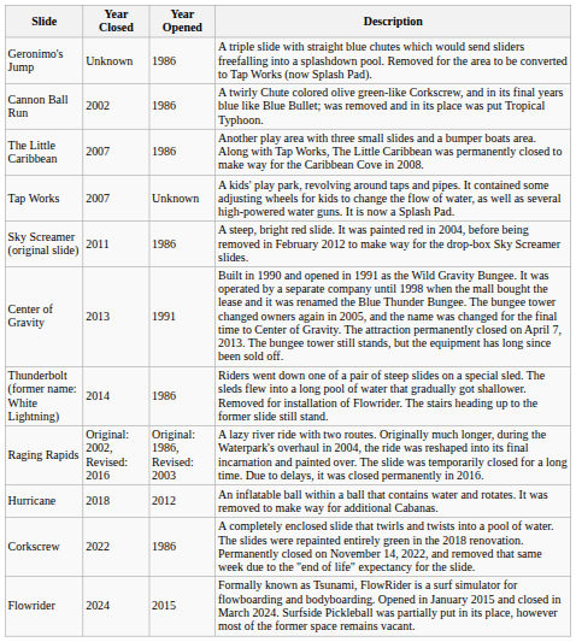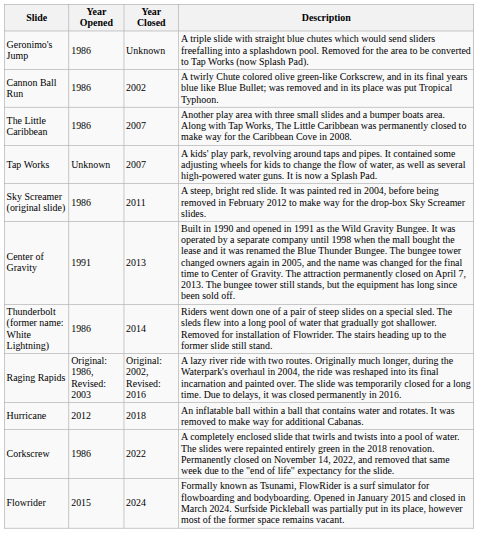 <table class="wikitable" style="width:60%;">
 <tr>
 <th>Slide</th>
+<th>Year Opened</th>
 <th>Year Closed</th>
-<th>Year Opened</th>
 <th>Description</th>
 </tr>
 <tr>
 <td>Geronimo's Jump</td>
+<td>1986</td>
 <td>Unknown</td>
-<td>1986</td>
 <td>A triple slide with straight blue chutes which would send sliders freefalling into a  splashdown pool. Removed for the area to be converted to Tap Works (now Splash Pad).</td>
 </tr>
 <tr>
 <td>Cannon Ball Run</td>
+<td>1986</td>
 <td>2002</td>
-<td>1986</td>
 <td>A twirly Chute colored olive green-like Corkscrew, and in its final years blue like Blue Bullet; was removed and in its place was put Tropical Typhoon.</td>
 </tr>
 <tr>
 <td>The Little Caribbean</td>
+<td>1986</td>
 <td>2007</td>
-<td>1986</td>
 <td>Another play area with three small slides and a bumper boats area. Along with Tap Works, The Little Caribbean was permanently closed to make way for the Caribbean Cove in 2008.</td>
 </tr>
 <tr>
 <td>Tap Works</td>
+<td>Unknown</td>
 <td>2007</td>
-<td>Unknown</td>
 <td>A kids' play park, revolving around taps and pipes. It contained some adjusting wheels for kids to change the flow of water, as well as several high-powered water guns. It is now a Splash Pad.</td>
 </tr>
 <tr>
 <td>Sky Screamer (original slide)</td>
+<td>1986</td>
 <td>2011</td>
-<td>1986</td>
 <td>A steep, bright red slide. It was painted red in 2004, before being removed in February 2012 to make way for the drop-box Sky Screamer slides.</td>
 </tr>
 <tr>
 <td>Center of Gravity</td>
+<td>1991</td>
 <td>2013</td>
-<td>1991</td>
 <td>Built in 1990 and opened in 1991 as the Wild Gravity Bungee. It was operated by a separate company until 1998 when the mall bought the lease and it was renamed the Blue Thunder Bungee. The bungee tower changed owners again in 2005, and the name was changed for the final time to Center of Gravity. The attraction permanently closed on April 7, 2013. The bungee tower still stands, but the equipment has long since been sold off.</td>
 </tr>
 <tr>
 <td>Thunderbolt<br>(former name: White Lightning)</td>
+<td>1986</td>
 <td>2014</td>
-<td>1986</td>
 <td>Riders went down one of a pair of steep slides on a special sled. The sleds flew into a long pool of water that gradually got shallower. Removed for installation of Flowrider. The stairs heading up to the former slide still stand.</td>
 </tr>
 <tr>
 <td>Raging Rapids</td>
+<td>Original: 1986, Revised: 2003</td>
 <td>Original: 2002, Revised: 2016</td>
-<td>Original: 1986, Revised: 2003</td>
 <td>A lazy river ride with two routes. Originally much longer, during the Waterpark's overhaul in 2004, the ride was reshaped into its final incarnation and painted over. The slide was temporarily closed for a long time. Due to delays, it was closed permanently in 2016.</td>
 </tr>
 <tr>
 <td>Hurricane</td>
+<td>2012</td>
 <td>2018</td>
-<td>2012</td>
 <td>An inflatable ball within a ball that contains water and rotates. It was removed to make way for additional Cabanas.</td>
 </tr>
 <tr>
 <td>Corkscrew</td>
+<td>1986</td>
 <td>2022</td>
-<td>1986</td>
 <td>A completely enclosed slide that twirls and twists into a  pool of water. The slides were repainted entirely green in the 2018 renovation. Permanently closed on November 14, 2022, and removed that same week due to the "end of life" expectancy for the slide.</td>
 </tr>
 <tr>
 <td>Flowrider</td>
+<td>2015</td>
 <td>2024</td>
-<td>2015</td>
 <td>Formally known as Tsunami, FlowRider is a surf simulator for flowboarding and bodyboarding. Opened in January 2015 and closed in March 2024. Surfside Pickleball was partially put in its place, however most of the former space remains vacant.</td>
 </tr>
 </table>
